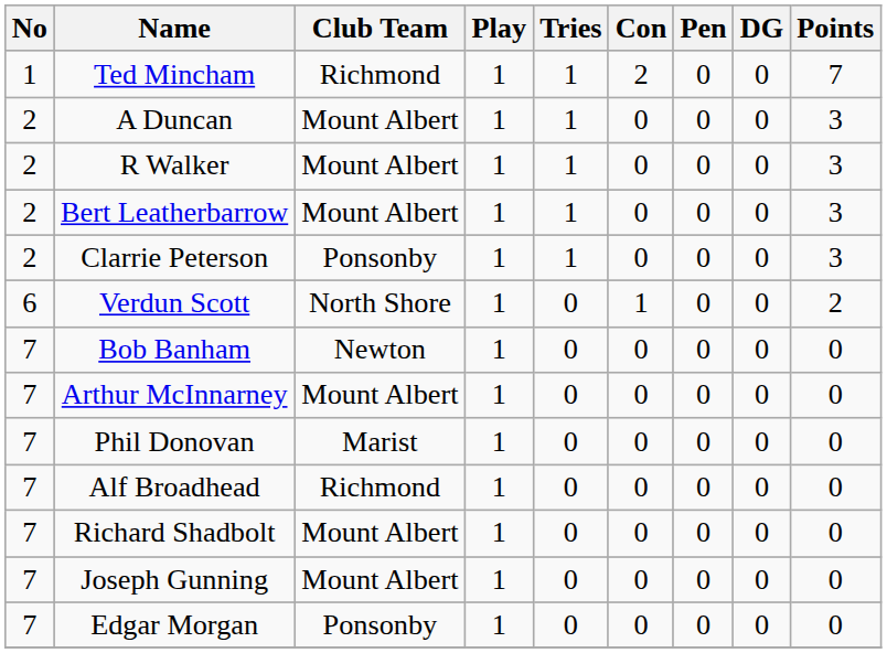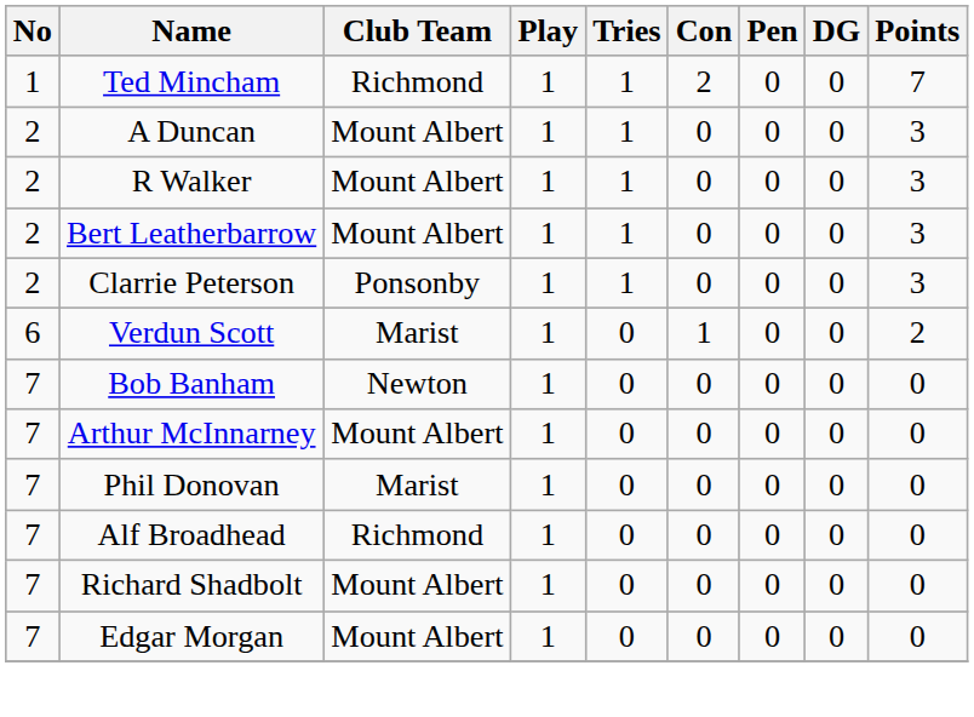 <table class="wikitable sortable" style="text-align: center;">
 <tr>
 <th>No</th>
 <th>Name</th>
 <th>Club Team</th>
 <th>Play</th>
 <th>Tries</th>
 <th>Con</th>
 <th>Pen</th>
 <th>DG</th>
 <th>Points</th>
 </tr>
 <tr>
 <td>1</td>
 <td><a href='#'>Ted Mincham</a></td>
 <td>Richmond</td>
 <td>1</td>
 <td>1</td>
 <td>2</td>
 <td>0</td>
 <td>0</td>
 <td>7</td>
 </tr>
 <tr>
 <td>2</td>
 <td>A Duncan</td>
 <td>Mount Albert</td>
 <td>1</td>
 <td>1</td>
 <td>0</td>
 <td>0</td>
 <td>0</td>
 <td>3</td>
 </tr>
 <tr>
 <td>2</td>
 <td>R Walker</td>
 <td>Mount Albert</td>
 <td>1</td>
 <td>1</td>
 <td>0</td>
 <td>0</td>
 <td>0</td>
 <td>3</td>
 </tr>
 <tr>
 <td>2</td>
 <td><a href='#'>Bert Leatherbarrow</a></td>
 <td>Mount Albert</td>
 <td>1</td>
 <td>1</td>
 <td>0</td>
 <td>0</td>
 <td>0</td>
 <td>3</td>
 </tr>
 <tr>
 <td>2</td>
 <td>Clarrie Peterson</td>
 <td>Ponsonby</td>
 <td>1</td>
 <td>1</td>
 <td>0</td>
 <td>0</td>
 <td>0</td>
 <td>3</td>
 </tr>
 <tr>
 <td>6</td>
 <td><a href='#'>Verdun Scott</a></td>
-<td>North Shore</td>
+<td>Marist</td>
 <td>1</td>
 <td>0</td>
 <td>1</td>
 <td>0</td>
 <td>0</td>
 <td>2</td>
 </tr>
 <tr>
 <td>7</td>
 <td><a href='#'>Bob Banham</a></td>
 <td>Newton</td>
 <td>1</td>
 <td>0</td>
 <td>0</td>
 <td>0</td>
 <td>0</td>
 <td>0</td>
 </tr>
 <tr>
 <td>7</td>
 <td><a href='#'>Arthur McInnarney</a></td>
 <td>Mount Albert</td>
 <td>1</td>
 <td>0</td>
 <td>0</td>
 <td>0</td>
 <td>0</td>
 <td>0</td>
 </tr>
 <tr>
 <td>7</td>
 <td>Phil Donovan</td>
 <td>Marist</td>
 <td>1</td>
 <td>0</td>
 <td>0</td>
 <td>0</td>
 <td>0</td>
 <td>0</td>
 </tr>
 <tr>
 <td>7</td>
 <td>Alf Broadhead</td>
 <td>Richmond</td>
 <td>1</td>
 <td>0</td>
 <td>0</td>
 <td>0</td>
 <td>0</td>
 <td>0</td>
 </tr>
 <tr>
 <td>7</td>
 <td>Richard Shadbolt</td>
 <td>Mount Albert</td>
 <td>1</td>
 <td>0</td>
 <td>0</td>
 <td>0</td>
 <td>0</td>
 <td>0</td>
 </tr>
 <tr>
 <td>7</td>
-<td>Joseph Gunning</td>
+<td>Edgar Morgan</td>
 <td>Mount Albert</td>
-<td>1</td>
-<td>0</td>
-<td>0</td>
-<td>0</td>
-<td>0</td>
-<td>0</td>
-</tr>
-<tr>
-<td>7</td>
-<td>Edgar Morgan</td>
-<td>Ponsonby</td>
 <td>1</td>
 <td>0</td>
 <td>0</td>
 <td>0</td>
 <td>0</td>
 <td>0</td>
 </tr>
 <tr>
 </tr>
 </table>
